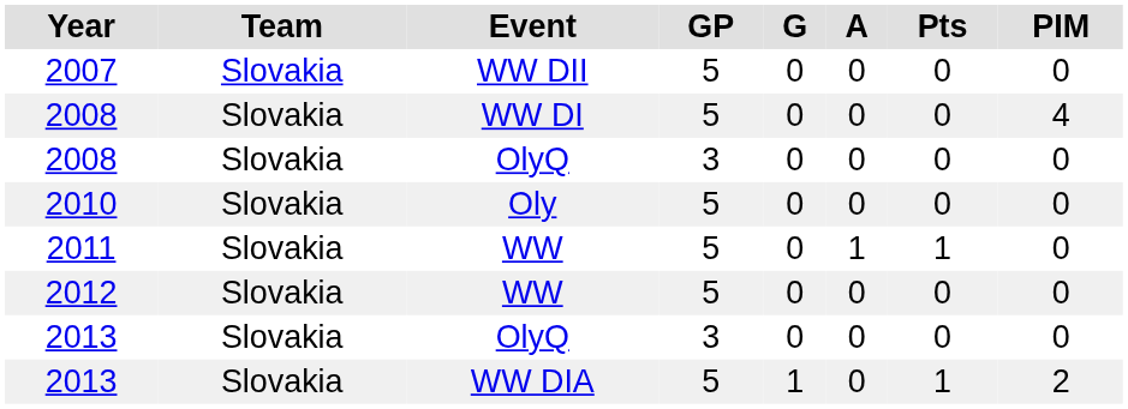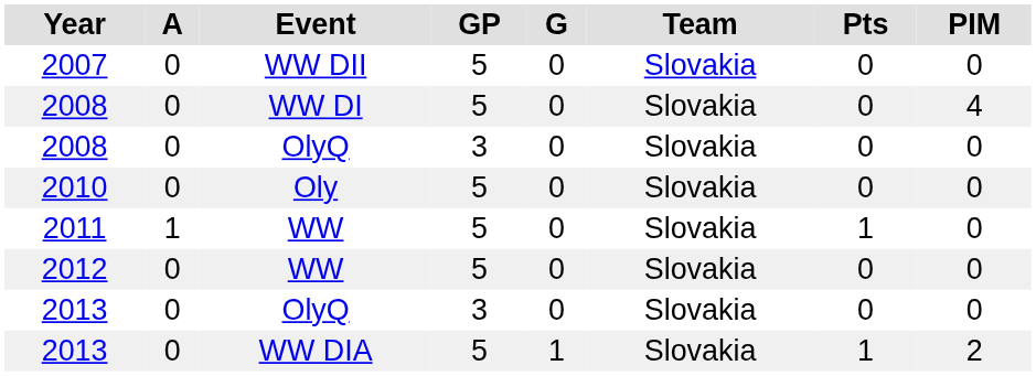 <table BORDER="0" CELLPADDING="2" CELLSPACING="0" width="35%">
 <tr ALIGN="center" bgcolor="#e0e0e0">
 <th>Year</th>
-<th>Team</th>
+<th>A</th>
 <th>Event</th>
 <th>GP</th>
 <th>G</th>
-<th>A</th>
+<th>Team</th>
 <th>Pts</th>
 <th>PIM</th>
 </tr>
 <tr ALIGN="center">
 <td><a href='#'>2007</a></td>
-<td><a href='#'>Slovakia</a></td>
+<td>0</td>
 <td><a href='#'>WW DII</a></td>
 <td>5</td>
 <td>0</td>
-<td>0</td>
+<td><a href='#'>Slovakia</a></td>
 <td>0</td>
 <td>0</td>
 </tr>
 <tr ALIGN="center" bgcolor="#f0f0f0">
 <td><a href='#'>2008</a></td>
-<td>Slovakia</td>
+<td>0</td>
 <td><a href='#'>WW DI</a></td>
 <td>5</td>
 <td>0</td>
-<td>0</td>
+<td>Slovakia</td>
 <td>0</td>
 <td>4</td>
 </tr>
 <tr ALIGN="center">
 <td><a href='#'>2008</a></td>
-<td>Slovakia</td>
+<td>0</td>
 <td><a href='#'>OlyQ</a></td>
 <td>3</td>
 <td>0</td>
-<td>0</td>
+<td>Slovakia</td>
 <td>0</td>
 <td>0</td>
 </tr>
 <tr ALIGN="center" bgcolor="#f0f0f0">
 <td><a href='#'>2010</a></td>
-<td>Slovakia</td>
+<td>0</td>
 <td><a href='#'>Oly</a></td>
 <td>5</td>
 <td>0</td>
-<td>0</td>
+<td>Slovakia</td>
 <td>0</td>
 <td>0</td>
 </tr>
 <tr ALIGN="center">
 <td><a href='#'>2011</a></td>
-<td>Slovakia</td>
+<td>1</td>
 <td><a href='#'>WW</a></td>
 <td>5</td>
 <td>0</td>
-<td>1</td>
+<td>Slovakia</td>
 <td>1</td>
 <td>0</td>
 </tr>
 <tr ALIGN="center" bgcolor="#f0f0f0">
 <td><a href='#'>2012</a></td>
-<td>Slovakia</td>
+<td>0</td>
 <td><a href='#'>WW</a></td>
 <td>5</td>
 <td>0</td>
-<td>0</td>
+<td>Slovakia</td>
 <td>0</td>
 <td>0</td>
 </tr>
 <tr ALIGN="center">
 <td><a href='#'>2013</a></td>
-<td>Slovakia</td>
+<td>0</td>
 <td><a href='#'>OlyQ</a></td>
 <td>3</td>
 <td>0</td>
-<td>0</td>
+<td>Slovakia</td>
 <td>0</td>
 <td>0</td>
 </tr>
 <tr ALIGN="center" bgcolor="#f0f0f0">
 <td><a href='#'>2013</a></td>
-<td>Slovakia</td>
+<td>0</td>
 <td><a href='#'>WW DIA</a></td>
 <td>5</td>
 <td>1</td>
-<td>0</td>
+<td>Slovakia</td>
 <td>1</td>
 <td>2</td>
 </tr>
 </table>
